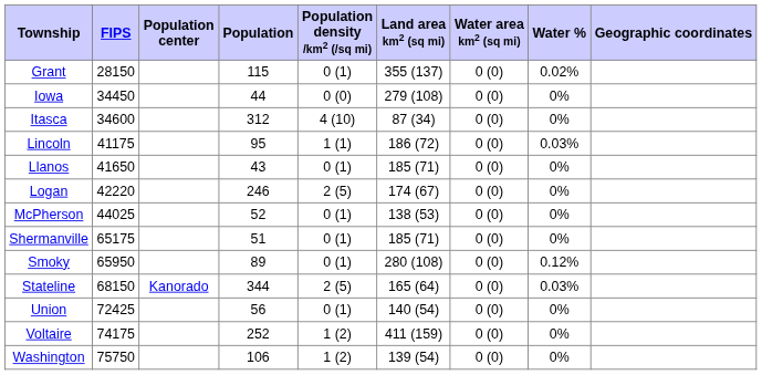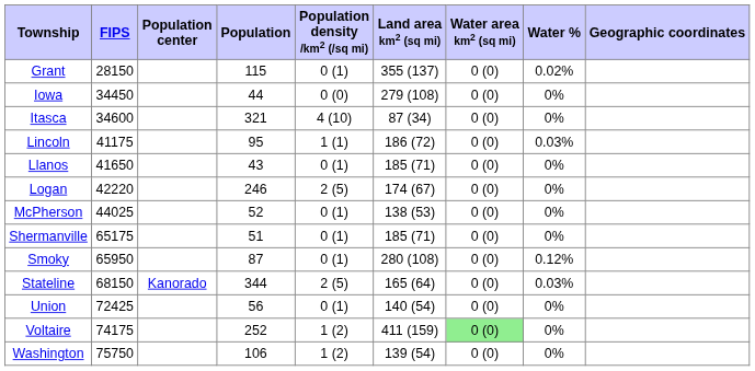 <table class="toccolours" border=1 cellspacing=0 cellpadding=4 style="text-align:center; border-collapse:collapse; font-size:90%;">
 <tr style="background:#ccccff">
 <th>Township</th>
 <th><a href='#'>FIPS</a></th>
 <th>Population<br>center</th>
 <th>Population</th>
 <th>Population<br>density<br><small>/km<sup>2</sup> (/sq mi)</small></th>
 <th>Land area<br><small>km<sup>2</sup> (sq mi)</small></th>
 <th>Water area<br><small>km<sup>2</sup> (sq mi)</small></th>
 <th>Water %</th>
 <th>Geographic coordinates</th>
 </tr>
 <tr>
 <td><a href='#'>Grant</a></td>
 <td>28150</td>
 <td></td>
 <td>115</td>
 <td>0 (1)</td>
 <td>355 (137)</td>
 <td>0 (0)</td>
 <td>0.02%</td>
 <td></td>
 </tr>
 <tr>
 <td><a href='#'>Iowa</a></td>
 <td>34450</td>
 <td></td>
 <td>44</td>
 <td>0 (0)</td>
 <td>279 (108)</td>
 <td>0 (0)</td>
 <td>0%</td>
 <td></td>
 </tr>
 <tr>
 <td><a href='#'>Itasca</a></td>
 <td>34600</td>
 <td></td>
-<td>312</td>
+<td>321</td>
 <td>4 (10)</td>
 <td>87 (34)</td>
 <td>0 (0)</td>
 <td>0%</td>
 <td></td>
 </tr>
 <tr>
 <td><a href='#'>Lincoln</a></td>
 <td>41175</td>
 <td></td>
 <td>95</td>
 <td>1 (1)</td>
 <td>186 (72)</td>
 <td>0 (0)</td>
 <td>0.03%</td>
 <td></td>
 </tr>
 <tr>
 <td><a href='#'>Llanos</a></td>
 <td>41650</td>
 <td></td>
 <td>43</td>
 <td>0 (1)</td>
 <td>185 (71)</td>
 <td>0 (0)</td>
 <td>0%</td>
 <td></td>
 </tr>
 <tr>
 <td><a href='#'>Logan</a></td>
 <td>42220</td>
 <td></td>
 <td>246</td>
 <td>2 (5)</td>
 <td>174 (67)</td>
 <td>0 (0)</td>
 <td>0%</td>
 <td></td>
 </tr>
 <tr>
 <td><a href='#'>McPherson</a></td>
 <td>44025</td>
 <td></td>
 <td>52</td>
 <td>0 (1)</td>
 <td>138 (53)</td>
 <td>0 (0)</td>
 <td>0%</td>
 <td></td>
 </tr>
 <tr>
 <td><a href='#'>Shermanville</a></td>
 <td>65175</td>
 <td></td>
 <td>51</td>
 <td>0 (1)</td>
 <td>185 (71)</td>
 <td>0 (0)</td>
 <td>0%</td>
 <td></td>
 </tr>
 <tr>
 <td><a href='#'>Smoky</a></td>
 <td>65950</td>
 <td></td>
-<td>89</td>
+<td>87</td>
 <td>0 (1)</td>
 <td>280 (108)</td>
 <td>0 (0)</td>
 <td>0.12%</td>
 <td></td>
 </tr>
 <tr>
 <td><a href='#'>Stateline</a></td>
 <td>68150</td>
 <td><a href='#'>Kanorado</a></td>
 <td>344</td>
 <td>2 (5)</td>
 <td>165 (64)</td>
 <td>0 (0)</td>
 <td>0.03%</td>
 <td></td>
 </tr>
 <tr>
 <td><a href='#'>Union</a></td>
 <td>72425</td>
 <td></td>
 <td>56</td>
 <td>0 (1)</td>
 <td>140 (54)</td>
 <td>0 (0)</td>
 <td>0%</td>
 <td></td>
 </tr>
 <tr>
 <td><a href='#'>Voltaire</a></td>
 <td>74175</td>
 <td></td>
 <td>252</td>
 <td>1 (2)</td>
 <td>411 (159)</td>
-<td>0 (0)</td>
+<td style="background: lightgreen;">0 (0)</td>
 <td>0%</td>
 <td></td>
 </tr>
 <tr>
 <td><a href='#'>Washington</a></td>
 <td>75750</td>
 <td></td>
 <td>106</td>
 <td>1 (2)</td>
 <td>139 (54)</td>
 <td>0 (0)</td>
 <td>0%</td>
 <td></td>
 </tr>
 </table>
